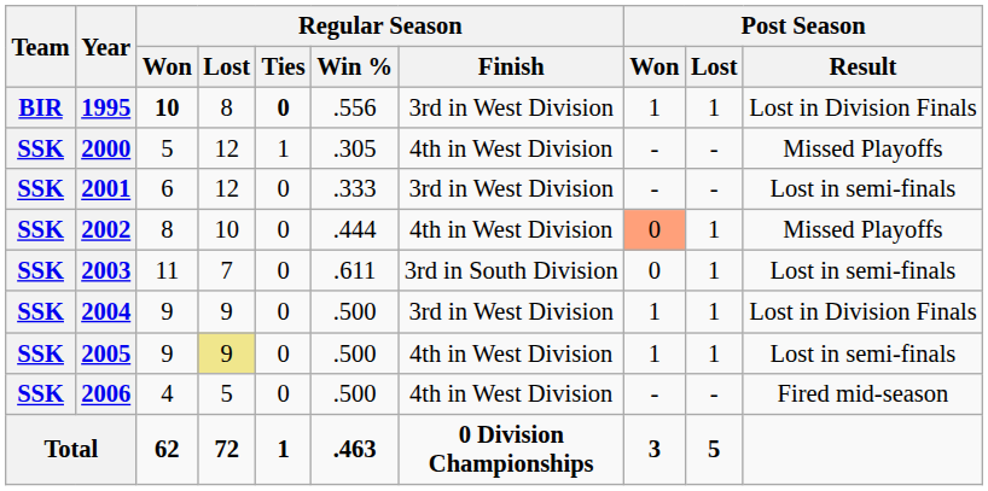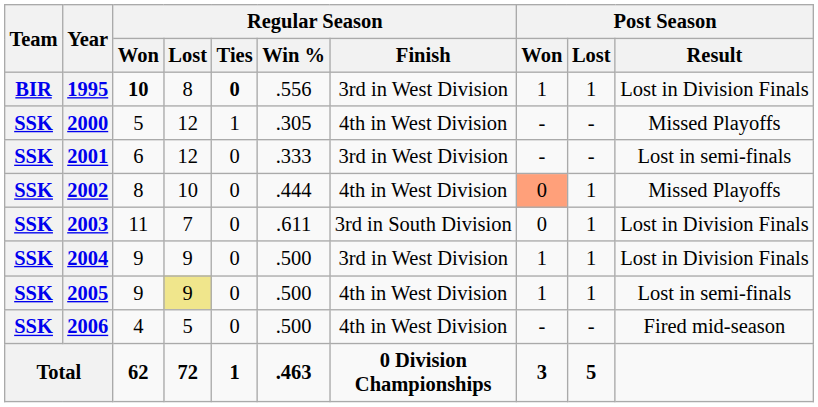 <table class="wikitable" style="font-size: 95%; text-align:center;">
 <tr>
 <th rowspan="2">Team</th>
 <th rowspan="2">Year</th>
 <th colspan="5">Regular Season</th>
 <th colspan="4">Post Season</th>
 </tr>
 <tr>
 <th>Won</th>
 <th>Lost</th>
 <th>Ties</th>
 <th>Win %</th>
 <th>Finish</th>
 <th>Won</th>
 <th>Lost</th>
 <th>Result</th>
 </tr>
 <tr>
 <th><a href='#'>BIR</a></th>
 <th><a href='#'>1995</a></th>
 <td><strong>10</strong></td>
 <td>8</td>
 <td><strong>0</strong></td>
 <td>.556</td>
 <td>3rd in West Division</td>
 <td>1</td>
 <td>1</td>
 <td>Lost in Division Finals</td>
 </tr>
 <tr>
 <th><a href='#'>SSK</a></th>
 <th><a href='#'>2000</a></th>
 <td>5</td>
 <td>12</td>
 <td>1</td>
 <td>.305</td>
 <td>4th in West Division</td>
 <td>-</td>
 <td>-</td>
 <td>Missed Playoffs</td>
 </tr>
 <tr>
 <th><a href='#'>SSK</a></th>
 <th><a href='#'>2001</a></th>
 <td>6</td>
 <td>12</td>
 <td>0</td>
 <td>.333</td>
 <td>3rd in West Division</td>
 <td>-</td>
 <td>-</td>
 <td>Lost in semi-finals</td>
 </tr>
 <tr>
 <th><a href='#'>SSK</a></th>
 <th><a href='#'>2002</a></th>
 <td>8</td>
 <td>10</td>
 <td>0</td>
 <td>.444</td>
 <td>4th in West Division</td>
 <td style="background: lightsalmon;">0</td>
 <td>1</td>
 <td>Missed Playoffs</td>
 </tr>
 <tr>
 <th><a href='#'>SSK</a></th>
 <th><a href='#'>2003</a></th>
 <td>11</td>
 <td>7</td>
 <td>0</td>
 <td>.611</td>
 <td>3rd in South Division</td>
 <td>0</td>
 <td>1</td>
-<td>Lost in semi-finals</td>
+<td>Lost in Division Finals</td>
 </tr>
 <tr>
 <th><a href='#'>SSK</a></th>
 <th><a href='#'>2004</a></th>
 <td>9</td>
 <td>9</td>
 <td>0</td>
 <td>.500</td>
 <td>3rd in West Division</td>
 <td>1</td>
 <td>1</td>
 <td>Lost in Division Finals</td>
 </tr>
 <tr>
 <th><a href='#'>SSK</a></th>
 <th><a href='#'>2005</a></th>
 <td>9</td>
 <td style="background: khaki;">9</td>
 <td>0</td>
 <td>.500</td>
 <td>4th in West Division</td>
 <td>1</td>
 <td>1</td>
 <td>Lost in semi-finals</td>
 </tr>
 <tr>
 <th><a href='#'>SSK</a></th>
 <th><a href='#'>2006</a></th>
 <td>4</td>
 <td>5</td>
 <td>0</td>
 <td>.500</td>
 <td>4th in West Division</td>
 <td>-</td>
 <td>-</td>
 <td>Fired mid-season</td>
 </tr>
 <tr>
 <th colspan="2"><strong>Total</strong></th>
 <td><strong>62</strong></td>
 <td><strong>72</strong></td>
 <td><strong>1</strong></td>
 <td><strong>.463</strong></td>
 <td><strong>0 Division<br>Championships</strong></td>
 <td><strong>3</strong></td>
 <td><strong>5</strong></td>
 <td></td>
 </tr>
 </table>
